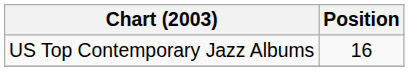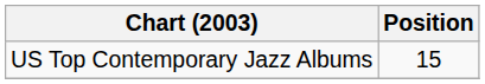 <table class="wikitable sortable">
 <tr>
 <th>Chart (2003)</th>
 <th>Position</th>
 </tr>
 <tr>
 <td>US Top Contemporary Jazz Albums</td>
-<td style="text-align:center;">16</td>
+<td style="text-align:center;">15</td>
 </tr>
 <tr>
 </tr>
 </table>
